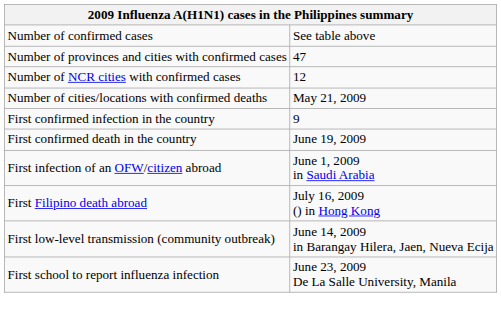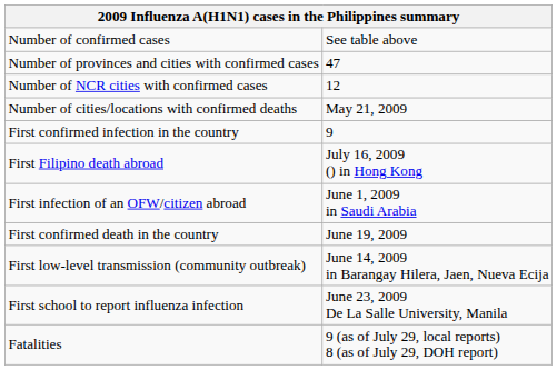 <table class="wikitable" border="1">
 <tr>
 <th colspan="2">2009 Influenza A(H1N1) cases in the Philippines summary</th>
 </tr>
 <tr>
 <td>Number of confirmed cases</td>
 <td>See table above</td>
 </tr>
 <tr>
 <td>Number of provinces and cities with confirmed cases</td>
 <td>47</td>
 </tr>
 <tr>
 <td>Number of <a href='#'>NCR cities</a> with confirmed cases</td>
 <td>12</td>
 </tr>
 <tr>
 <td>Number of cities/locations with confirmed deaths</td>
 <td>May 21, 2009</td>
 </tr>
 <tr>
 <td>First confirmed infection in the country</td>
 <td>9</td>
 </tr>
 <tr>
-<td>First confirmed death in the country</td>
-<td>June 19, 2009</td>
+<td>First <a href='#'>Filipino death abroad</a></td>
+<td>July 16, 2009 <br> () in <a href='#'>Hong Kong</a></td>
 </tr>
 <tr>
 <td>First infection of an <a href='#'>OFW</a>/<a href='#'>citizen</a> abroad</td>
 <td>June 1, 2009 <br> in <a href='#'>Saudi Arabia</a></td>
 </tr>
 <tr>
-<td>First <a href='#'>Filipino death abroad</a></td>
-<td>July 16, 2009 <br> () in <a href='#'>Hong Kong</a></td>
+<td>First confirmed death in the country</td>
+<td>June 19, 2009</td>
 </tr>
 <tr>
 <td>First low-level transmission (community outbreak)</td>
 <td>June 14, 2009<br>in Barangay Hilera, Jaen, Nueva Ecija</td>
 </tr>
 <tr>
 <td>First school to report influenza infection</td>
 <td>June 23, 2009<br>De La Salle University, Manila</td>
 </tr>
+<tr>
+<td>Fatalities</td>
+<td>9 (as of July 29, local reports)<br>8 (as of July 29, DOH report)</td>
+</tr>
 </table>
